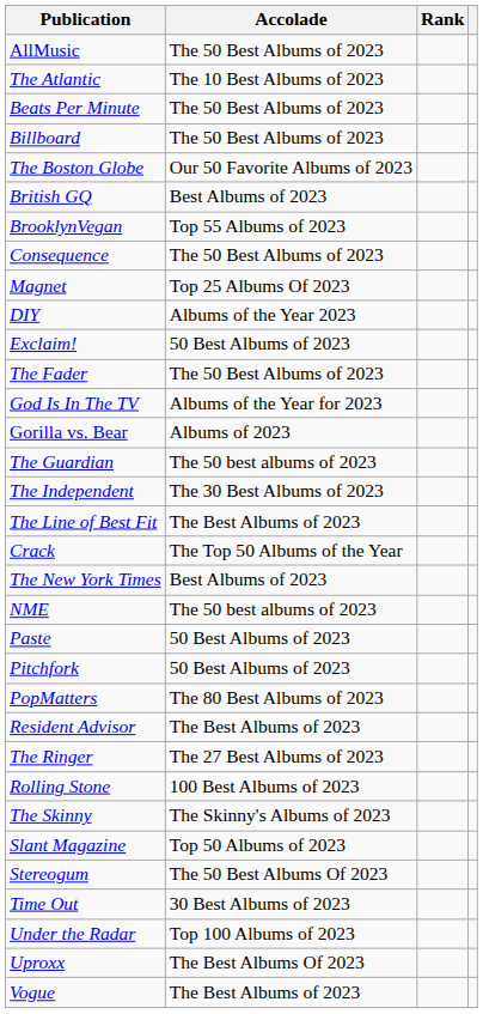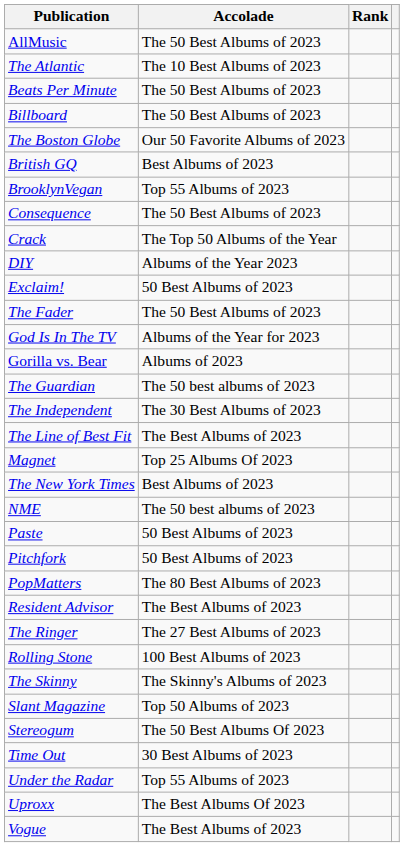 <table class="sortable wikitable">
 <tr>
 <th>Publication</th>
 <th>Accolade</th>
 <th>Rank</th>
 <th class="unsortable"></th>
 </tr>
 <tr>
 <td><a href='#'>AllMusic</a></td>
 <td>The 50 Best Albums of 2023</td>
 <td></td>
 <td></td>
 </tr>
 <tr>
 <td><em><a href='#'>The Atlantic</a></em></td>
 <td>The 10 Best Albums of 2023</td>
 <td></td>
 <td></td>
 </tr>
 <tr>
 <td><em><a href='#'>Beats Per Minute</a></em></td>
 <td>The 50 Best Albums of 2023</td>
 <td></td>
 <td></td>
 </tr>
 <tr>
 <td><em><a href='#'>Billboard</a></em></td>
 <td>The 50 Best Albums of 2023</td>
 <td></td>
 <td></td>
 </tr>
 <tr>
 <td><em><a href='#'>The Boston Globe</a></em></td>
 <td>Our 50 Favorite Albums of 2023</td>
 <td></td>
 <td></td>
 </tr>
 <tr>
 <td><em><a href='#'>British GQ</a></em></td>
 <td>Best Albums of 2023</td>
 <td></td>
 <td></td>
 </tr>
 <tr>
 <td><em><a href='#'>BrooklynVegan</a></em></td>
 <td>Top 55 Albums of 2023</td>
 <td></td>
 <td></td>
 </tr>
 <tr>
 <td><em><a href='#'>Consequence</a></em></td>
 <td>The 50 Best Albums of 2023</td>
 <td></td>
 <td></td>
 </tr>
 <tr>
-<td><em><a href='#'>Magnet</a></em></td>
-<td>Top 25 Albums Of 2023</td>
+<td><em><a href='#'>Crack</a></em></td>
+<td>The Top 50 Albums of the Year</td>
 <td></td>
 <td></td>
 </tr>
 <tr>
 <td><a href='#'><em>DIY</em></a></td>
 <td>Albums of the Year 2023</td>
 <td></td>
 <td></td>
 </tr>
 <tr>
 <td><em><a href='#'>Exclaim!</a></em></td>
 <td>50 Best Albums of 2023</td>
 <td></td>
 <td></td>
 </tr>
 <tr>
 <td><em><a href='#'>The Fader</a></em></td>
 <td>The 50 Best Albums of 2023</td>
 <td></td>
 <td></td>
 </tr>
 <tr>
 <td><em><a href='#'>God Is In The TV</a></em></td>
 <td>Albums of the Year for 2023</td>
 <td></td>
 <td></td>
 </tr>
 <tr>
 <td><a href='#'>Gorilla vs. Bear</a></td>
 <td>Albums of 2023</td>
 <td></td>
 <td></td>
 </tr>
 <tr>
 <td><em><a href='#'>The Guardian</a></em></td>
 <td>The 50 best albums of 2023</td>
 <td></td>
 <td></td>
 </tr>
 <tr>
 <td><em><a href='#'>The Independent</a></em></td>
 <td>The 30 Best Albums of 2023</td>
 <td></td>
 <td></td>
 </tr>
 <tr>
 <td><em><a href='#'>The Line of Best Fit</a></em></td>
 <td>The Best Albums of 2023</td>
 <td></td>
 <td></td>
 </tr>
 <tr>
-<td><em><a href='#'>Crack</a></em></td>
-<td>The Top 50 Albums of the Year</td>
+<td><em><a href='#'>Magnet</a></em></td>
+<td>Top 25 Albums Of 2023</td>
 <td></td>
 <td></td>
 </tr>
 <tr>
 <td><em><a href='#'>The New York Times</a></em></td>
 <td>Best Albums of 2023</td>
 <td></td>
 <td></td>
 </tr>
 <tr>
 <td><em><a href='#'>NME</a></em></td>
 <td>The 50 best albums of 2023</td>
 <td></td>
 <td></td>
 </tr>
 <tr>
 <td><em><a href='#'>Paste</a></em></td>
 <td>50 Best Albums of 2023</td>
 <td></td>
 <td></td>
 </tr>
 <tr>
 <td><em><a href='#'>Pitchfork</a></em></td>
 <td>50 Best Albums of 2023</td>
 <td></td>
 <td></td>
 </tr>
 <tr>
 <td><em><a href='#'>PopMatters</a></em></td>
 <td>The 80 Best Albums of 2023</td>
 <td></td>
 <td></td>
 </tr>
 <tr>
 <td><em><a href='#'>Resident Advisor</a></em></td>
 <td>The Best Albums of 2023</td>
 <td></td>
 <td></td>
 </tr>
 <tr>
 <td><em><a href='#'>The Ringer</a></em></td>
 <td>The 27 Best Albums of 2023</td>
 <td></td>
 <td></td>
 </tr>
 <tr>
 <td><em><a href='#'>Rolling Stone</a></em></td>
 <td>100 Best Albums of 2023</td>
 <td></td>
 <td></td>
 </tr>
 <tr>
 <td><em><a href='#'>The Skinny</a></em></td>
 <td>The Skinny's Albums of 2023</td>
 <td></td>
 <td></td>
 </tr>
 <tr>
 <td><em><a href='#'>Slant Magazine</a></em></td>
 <td>Top 50 Albums of 2023</td>
 <td></td>
 <td></td>
 </tr>
 <tr>
 <td><em><a href='#'>Stereogum</a></em></td>
 <td>The 50 Best Albums Of 2023</td>
 <td></td>
 <td></td>
 </tr>
 <tr>
 <td><em><a href='#'>Time Out</a></em></td>
 <td>30 Best Albums of 2023</td>
 <td></td>
 <td></td>
 </tr>
 <tr>
 <td><em><a href='#'>Under the Radar</a></em></td>
-<td>Top 100 Albums of 2023</td>
+<td>Top 55 Albums of 2023</td>
 <td></td>
 <td></td>
 </tr>
 <tr>
 <td><em><a href='#'>Uproxx</a></em></td>
 <td>The Best Albums Of 2023</td>
 <td></td>
 <td></td>
 </tr>
 <tr>
 <td><em><a href='#'>Vogue</a></em></td>
 <td>The Best Albums of 2023</td>
 <td></td>
 <td></td>
 </tr>
 </table>
